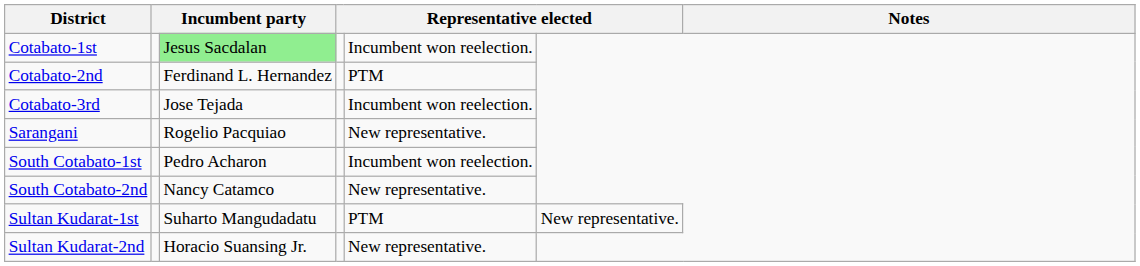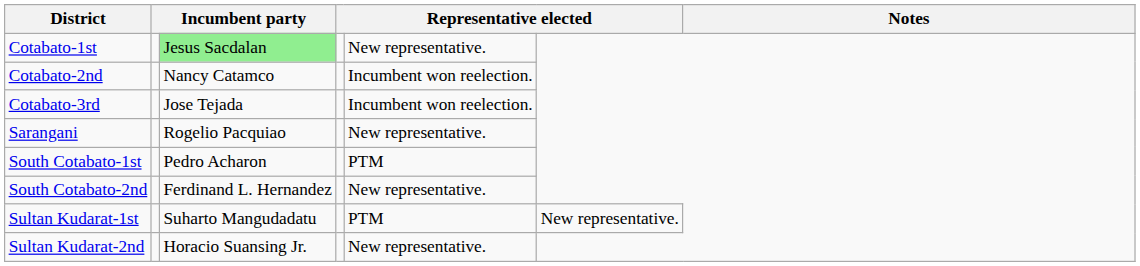 <table class=wikitable style="font-size:90%;">
 <tr>
 <th>District</th>
 <th colspan=2>Incumbent party</th>
 <th colspan=3>Representative elected</th>
 <th width=40%>Notes</th>
 </tr>
 <tr>
 <td><a href='#'>Cotabato-1st</a></td>
 <td></td>
 <td style="background: lightgreen;">Jesus Sacdalan</td>
 <td></td>
-<td>Incumbent won reelection.</td>
+<td>New representative.</td>
 </tr>
 <tr>
 <td><a href='#'>Cotabato-2nd</a></td>
 <td></td>
-<td>Ferdinand L. Hernandez</td>
+<td>Nancy Catamco</td>
 <td></td>
-<td align=left>PTM</td>
+<td>Incumbent won reelection.</td>
 </tr>
 <tr>
 <td><a href='#'>Cotabato-3rd</a></td>
 <td></td>
 <td>Jose Tejada</td>
 <td></td>
 <td>Incumbent won reelection.</td>
 </tr>
 <tr>
 <td><a href='#'>Sarangani</a></td>
 <td></td>
 <td>Rogelio Pacquiao</td>
 <td></td>
 <td>New representative.</td>
 </tr>
 <tr>
 <td><a href='#'>South Cotabato-1st</a></td>
 <td></td>
 <td>Pedro Acharon</td>
 <td></td>
-<td>Incumbent won reelection.</td>
+<td align=left>PTM</td>
 </tr>
 <tr>
 <td><a href='#'>South Cotabato-2nd</a></td>
 <td></td>
-<td>Nancy Catamco</td>
+<td>Ferdinand L. Hernandez</td>
 <td></td>
 <td>New representative.</td>
 </tr>
 <tr>
 <td><a href='#'>Sultan Kudarat-1st</a></td>
 <td></td>
 <td>Suharto Mangudadatu</td>
 <td></td>
 <td align=left>PTM</td>
 <td>New representative.</td>
 </tr>
 <tr>
 <td><a href='#'>Sultan Kudarat-2nd</a></td>
 <td></td>
 <td>Horacio Suansing Jr.</td>
 <td></td>
 <td>New representative.</td>
 </tr>
 </table>
